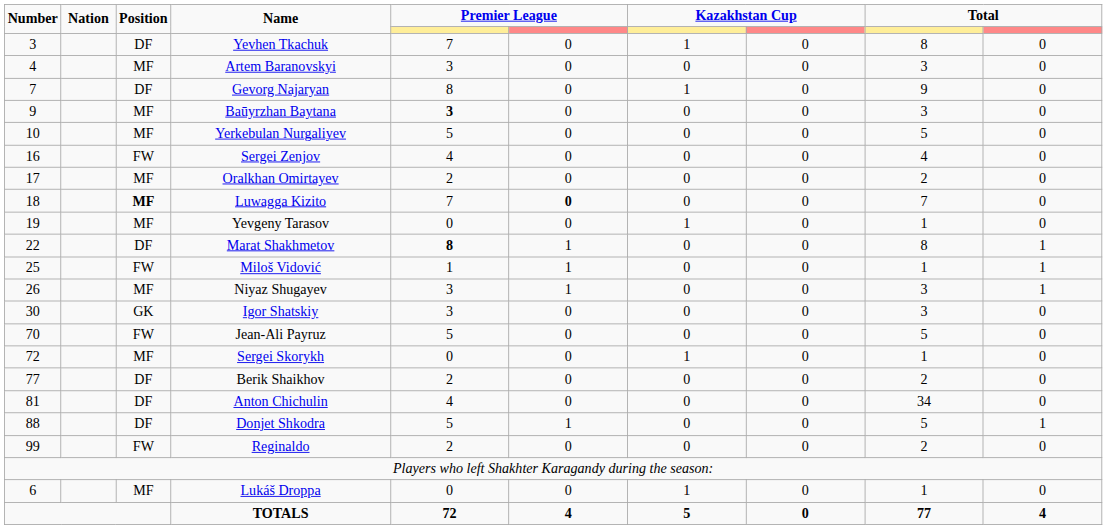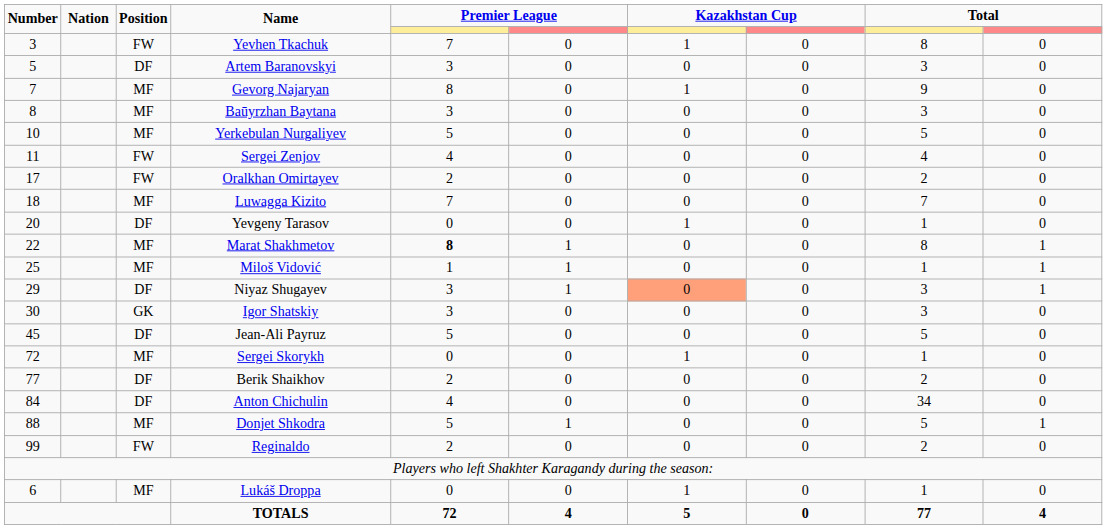 <table class="wikitable" style="text-align:center;">
 <tr>
 <td rowspan="2"  style="width:5%; text-align:center;"><strong>Number</strong></td>
 <td rowspan="2"  style="width:5%; text-align:center;"><strong>Nation</strong></td>
 <td rowspan="2"  style="width:5%; text-align:center;"><strong>Position</strong></td>
 <td rowspan="2"  style="width:20%; text-align:center;"><strong>Name</strong></td>
 <td colspan="2" style="text-align:center;"><strong><a href='#'>Premier League</a></strong></td>
 <td colspan="2" style="text-align:center;"><strong><a href='#'>Kazakhstan Cup</a></strong></td>
 <td colspan="2" style="text-align:center;"><strong>Total</strong></td>
 </tr>
 <tr>
 <th style="width:60px; background:#fe9;"></th>
 <th style="width:60px; background:#ff8888;"></th>
 <th style="width:60px; background:#fe9;"></th>
 <th style="width:60px; background:#ff8888;"></th>
 <th style="width:60px; background:#fe9;"></th>
 <th style="width:60px; background:#ff8888;"></th>
 </tr>
 <tr>
 <td>3</td>
 <td></td>
-<td>DF</td>
+<td>FW</td>
 <td><a href='#'>Yevhen Tkachuk</a></td>
 <td>7</td>
 <td>0</td>
 <td>1</td>
 <td>0</td>
 <td>8</td>
 <td>0</td>
 </tr>
 <tr>
-<td>4</td>
+<td>5</td>
 <td></td>
-<td>MF</td>
+<td>DF</td>
 <td><a href='#'>Artem Baranovskyi</a></td>
 <td>3</td>
 <td>0</td>
 <td>0</td>
 <td>0</td>
 <td>3</td>
 <td>0</td>
 </tr>
 <tr>
 <td>7</td>
 <td></td>
-<td>DF</td>
+<td>MF</td>
 <td><a href='#'>Gevorg Najaryan</a></td>
 <td>8</td>
 <td>0</td>
 <td>1</td>
 <td>0</td>
 <td>9</td>
 <td>0</td>
 </tr>
 <tr>
-<td>9</td>
+<td>8</td>
 <td></td>
 <td>MF</td>
 <td><a href='#'>Baūyrzhan Baytana</a></td>
-<td><strong>3</strong></td>
+<td>3</td>
 <td>0</td>
 <td>0</td>
 <td>0</td>
 <td>3</td>
 <td>0</td>
 </tr>
 <tr>
 <td>10</td>
 <td></td>
 <td>MF</td>
 <td><a href='#'>Yerkebulan Nurgaliyev</a></td>
 <td>5</td>
 <td>0</td>
 <td>0</td>
 <td>0</td>
 <td>5</td>
 <td>0</td>
 </tr>
 <tr>
-<td>16</td>
+<td>11</td>
 <td></td>
 <td>FW</td>
 <td><a href='#'>Sergei Zenjov</a></td>
 <td>4</td>
 <td>0</td>
 <td>0</td>
 <td>0</td>
 <td>4</td>
 <td>0</td>
 </tr>
 <tr>
 <td>17</td>
 <td></td>
-<td>MF</td>
+<td>FW</td>
 <td><a href='#'>Oralkhan Omirtayev</a></td>
 <td>2</td>
 <td>0</td>
 <td>0</td>
 <td>0</td>
 <td>2</td>
 <td>0</td>
 </tr>
 <tr>
 <td>18</td>
 <td></td>
-<td><strong>MF</strong></td>
+<td>MF</td>
 <td><a href='#'>Luwagga Kizito</a></td>
 <td>7</td>
-<td><strong>0</strong></td>
+<td>0</td>
 <td>0</td>
 <td>0</td>
 <td>7</td>
 <td>0</td>
 </tr>
 <tr>
-<td>19</td>
+<td>20</td>
 <td></td>
-<td>MF</td>
+<td>DF</td>
 <td>Yevgeny Tarasov</td>
 <td>0</td>
 <td>0</td>
 <td>1</td>
 <td>0</td>
 <td>1</td>
 <td>0</td>
 </tr>
 <tr>
 <td>22</td>
 <td></td>
-<td>DF</td>
+<td>MF</td>
 <td><a href='#'>Marat Shakhmetov</a></td>
 <td><strong>8</strong></td>
 <td>1</td>
 <td>0</td>
 <td>0</td>
 <td>8</td>
 <td>1</td>
 </tr>
 <tr>
 <td>25</td>
 <td></td>
-<td>FW</td>
+<td>MF</td>
 <td><a href='#'>Miloš Vidović</a></td>
 <td>1</td>
 <td>1</td>
 <td>0</td>
 <td>0</td>
 <td>1</td>
 <td>1</td>
 </tr>
 <tr>
-<td>26</td>
+<td>29</td>
 <td></td>
-<td>MF</td>
+<td>DF</td>
 <td>Niyaz Shugayev</td>
 <td>3</td>
 <td>1</td>
-<td>0</td>
+<td style="background: lightsalmon;">0</td>
 <td>0</td>
 <td>3</td>
 <td>1</td>
 </tr>
 <tr>
 <td>30</td>
 <td></td>
 <td>GK</td>
 <td><a href='#'>Igor Shatskiy</a></td>
 <td>3</td>
 <td>0</td>
 <td>0</td>
 <td>0</td>
 <td>3</td>
 <td>0</td>
 </tr>
 <tr>
-<td>70</td>
+<td>45</td>
 <td></td>
-<td>FW</td>
+<td>DF</td>
 <td>Jean-Ali Payruz</td>
 <td>5</td>
 <td>0</td>
 <td>0</td>
 <td>0</td>
 <td>5</td>
 <td>0</td>
 </tr>
 <tr>
 <td>72</td>
 <td></td>
 <td>MF</td>
 <td><a href='#'>Sergei Skorykh</a></td>
 <td>0</td>
 <td>0</td>
 <td>1</td>
 <td>0</td>
 <td>1</td>
 <td>0</td>
 </tr>
 <tr>
 <td>77</td>
 <td></td>
 <td>DF</td>
 <td>Berik Shaikhov</td>
 <td>2</td>
 <td>0</td>
 <td>0</td>
 <td>0</td>
 <td>2</td>
 <td>0</td>
 </tr>
 <tr>
-<td>81</td>
+<td>84</td>
 <td></td>
 <td>DF</td>
 <td><a href='#'>Anton Chichulin</a></td>
 <td>4</td>
 <td>0</td>
 <td>0</td>
 <td>0</td>
 <td>34</td>
 <td>0</td>
 </tr>
 <tr>
 <td>88</td>
 <td></td>
-<td>DF</td>
+<td>MF</td>
 <td><a href='#'>Donjet Shkodra</a></td>
 <td>5</td>
 <td>1</td>
 <td>0</td>
 <td>0</td>
 <td>5</td>
 <td>1</td>
 </tr>
 <tr>
 <td>99</td>
 <td></td>
 <td>FW</td>
 <td><a href='#'>Reginaldo</a></td>
 <td>2</td>
 <td>0</td>
 <td>0</td>
 <td>0</td>
 <td>2</td>
 <td>0</td>
 </tr>
 <tr>
 <td colspan="14"><em>Players who left Shakhter Karagandy during the season:</em></td>
 </tr>
 <tr>
 <td>6</td>
 <td></td>
 <td>MF</td>
 <td><a href='#'>Lukáš Droppa</a></td>
 <td>0</td>
 <td>0</td>
 <td>1</td>
 <td>0</td>
 <td>1</td>
 <td>0</td>
 </tr>
 <tr>
 <td colspan="3"></td>
 <td><strong>TOTALS</strong></td>
 <td><strong>72</strong></td>
 <td><strong>4</strong></td>
 <td><strong>5</strong></td>
 <td><strong>0</strong></td>
 <td><strong>77</strong></td>
 <td><strong>4</strong></td>
 </tr>
 </table>
